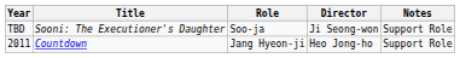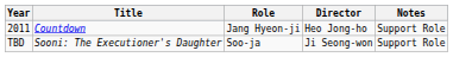 <table class="wikitable">
 <tr style="background:#B0C4DE;">
 <th>Year</th>
 <th>Title</th>
 <th>Role</th>
 <th>Director</th>
 <th>Notes</th>
 </tr>
 <tr>
+<td>2011</td>
+<td><a href='#'><em>Countdown</em></a></td>
+<td>Jang Hyeon-ji</td>
+<td>Heo Jong-ho</td>
+<td>Support Role</td>
+</tr>
+<tr>
 <td>TBD</td>
 <td><em>Sooni: The Executioner's Daughter</em></td>
 <td>Soo-ja</td>
 <td>Ji Seong-won</td>
 <td>Support Role</td>
 </tr>
-<tr>
-<td>2011</td>
-<td><a href='#'><em>Countdown</em></a></td>
-<td>Jang Hyeon-ji</td>
-<td>Heo Jong-ho</td>
-<td>Support Role</td>
-</tr>
 </table>
